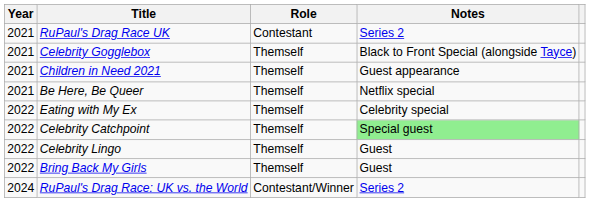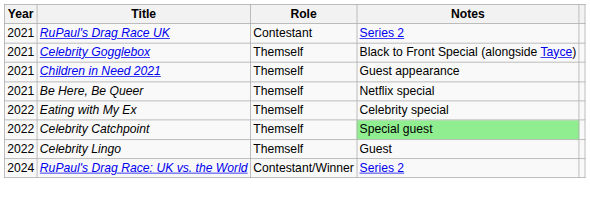 <table class="wikitable plainrowheaders sortable">
 <tr>
 <th scope="col">Year</th>
 <th scope="col">Title</th>
 <th scope="col">Role</th>
 <th scope="col">Notes</th>
 <th style="text-align: center;" class="unsortable"></th>
 </tr>
 <tr>
 <td>2021</td>
 <td><em><a href='#'>RuPaul's Drag Race UK</a></em></td>
 <td>Contestant</td>
 <td><a href='#'>Series 2</a></td>
 <td></td>
 </tr>
 <tr>
 <td>2021</td>
 <td><em><a href='#'>Celebrity Gogglebox</a></em></td>
 <td>Themself</td>
 <td>Black to Front Special (alongside <a href='#'>Tayce</a>)</td>
 <td></td>
 </tr>
 <tr>
 <td>2021</td>
 <td><em><a href='#'>Children in Need 2021</a></em></td>
 <td>Themself</td>
 <td>Guest appearance</td>
 <td></td>
 </tr>
 <tr>
 <td>2021</td>
 <td><em>Be Here, Be Queer</em></td>
 <td>Themself</td>
 <td>Netflix special</td>
 <td style="text-align: center;"></td>
 </tr>
 <tr>
 <td>2022</td>
 <td><em>Eating with My Ex</em></td>
 <td>Themself</td>
 <td>Celebrity special</td>
 <td style="text-align: center;"></td>
 </tr>
 <tr>
 <td>2022</td>
 <td><em>Celebrity Catchpoint</em></td>
 <td>Themself</td>
 <td style="background: lightgreen;">Special guest</td>
 <td style="text-align: center;"></td>
 </tr>
 <tr>
 <td>2022</td>
 <td><em>Celebrity Lingo</em></td>
 <td>Themself</td>
 <td>Guest</td>
 <td style="text-align: center;"></td>
 </tr>
 <tr>
-<td>2022</td>
-<td><em><a href='#'>Bring Back My Girls</a></em></td>
-<td>Themself</td>
-<td>Guest</td>
-<td style="text-align: center;"></td>
-</tr>
-<tr>
 <td>2024</td>
 <td><em><a href='#'>RuPaul's Drag Race: UK vs. the World</a></em></td>
 <td>Contestant/Winner</td>
 <td><a href='#'>Series 2</a></td>
 <td style="text-align: center;"></td>
 </tr>
 </table>
